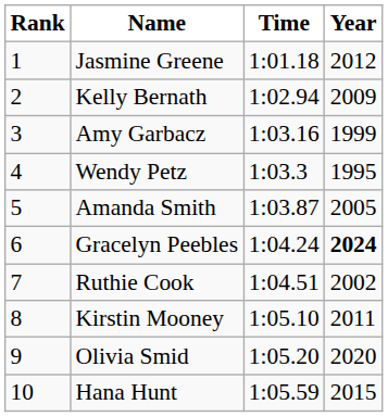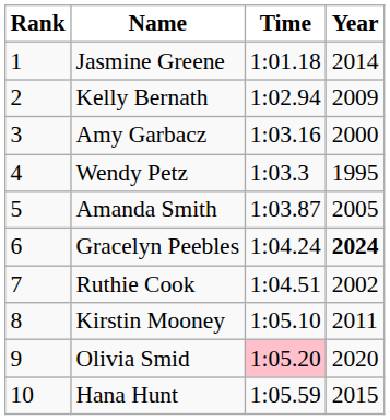 <table class="wikitable">
 <tr>
 <th style="background:white">Rank</th>
 <th style="background:white">Name</th>
 <th style="background:white">Time</th>
 <th style="background:white">Year</th>
 </tr>
 <tr>
 <td>1</td>
 <td>Jasmine Greene</td>
 <td>1:01.18</td>
-<td>2012</td>
+<td>2014</td>
 </tr>
 <tr>
 <td>2</td>
 <td>Kelly Bernath</td>
 <td>1:02.94</td>
 <td>2009</td>
 </tr>
 <tr>
 <td>3</td>
 <td>Amy Garbacz</td>
 <td>1:03.16</td>
-<td>1999</td>
+<td>2000</td>
 </tr>
 <tr>
 <td>4</td>
 <td>Wendy Petz</td>
 <td>1:03.3</td>
 <td>1995</td>
 </tr>
 <tr>
 <td>5</td>
 <td>Amanda Smith</td>
 <td>1:03.87</td>
 <td>2005</td>
 </tr>
 <tr>
 <td>6</td>
 <td>Gracelyn Peebles</td>
 <td>1:04.24</td>
 <td><strong>2024</strong></td>
 </tr>
 <tr>
 <td>7</td>
 <td>Ruthie Cook</td>
 <td>1:04.51</td>
 <td>2002</td>
 </tr>
 <tr>
 <td>8</td>
 <td>Kirstin Mooney</td>
 <td>1:05.10</td>
 <td>2011</td>
 </tr>
 <tr>
 <td>9</td>
 <td>Olivia Smid</td>
-<td>1:05.20</td>
+<td style="background: pink;">1:05.20</td>
 <td>2020</td>
 </tr>
 <tr>
 <td>10</td>
 <td>Hana Hunt</td>
 <td>1:05.59</td>
 <td>2015</td>
 </tr>
 </table>
